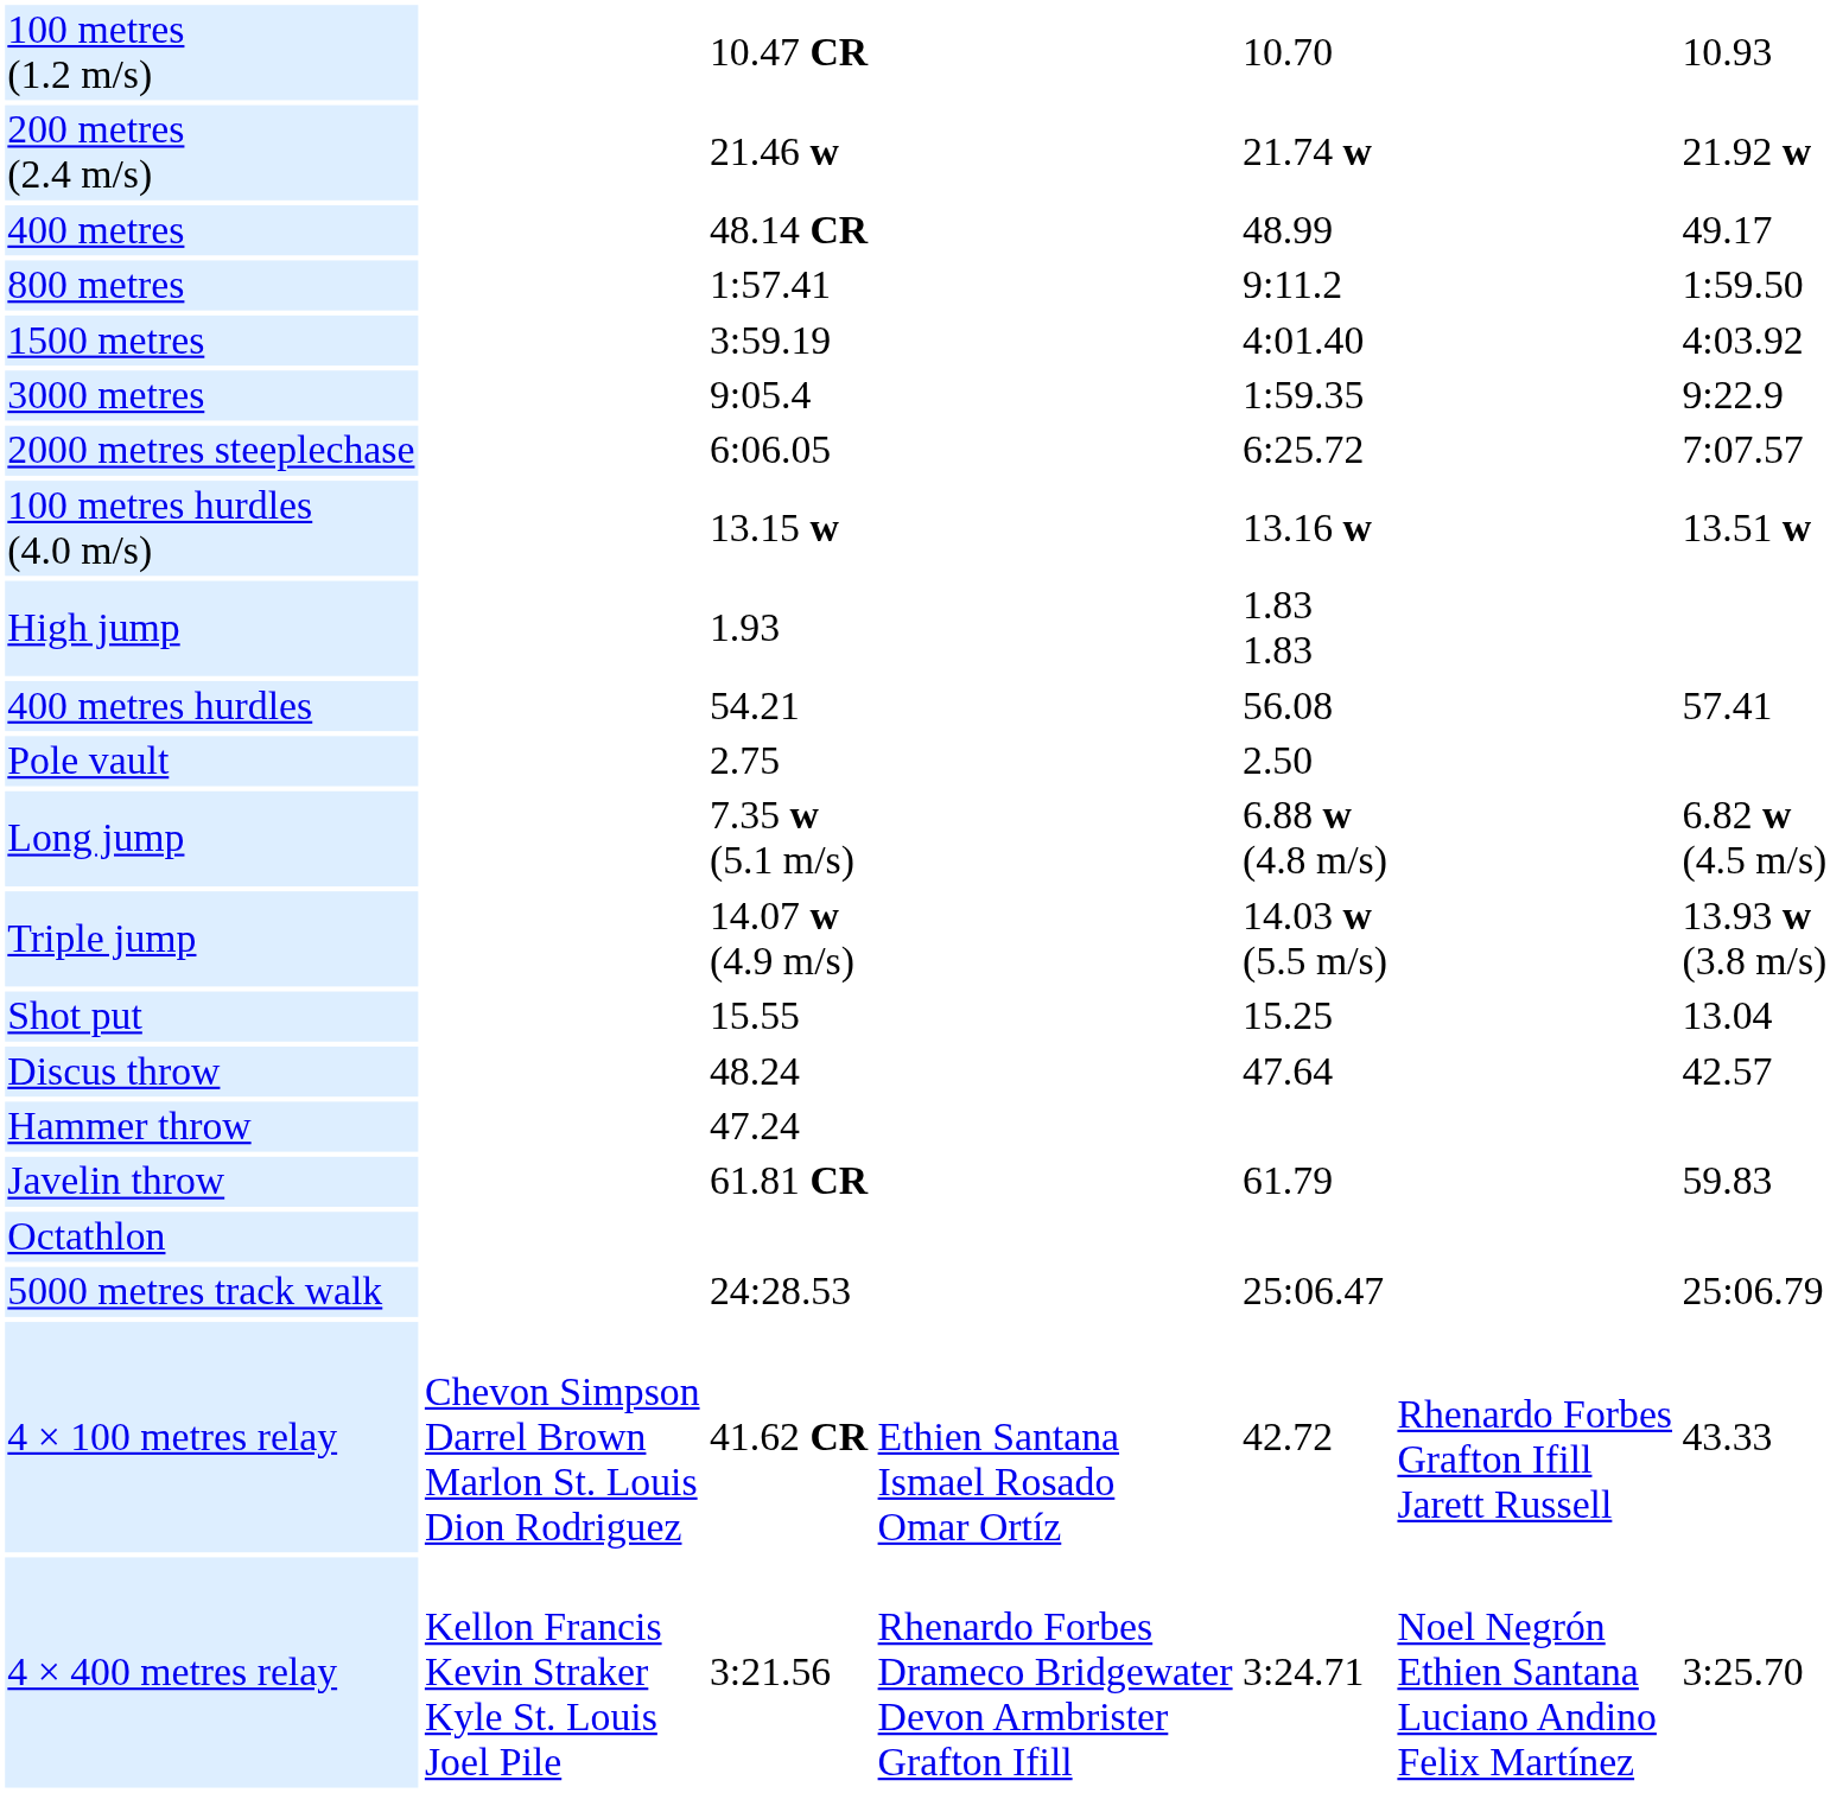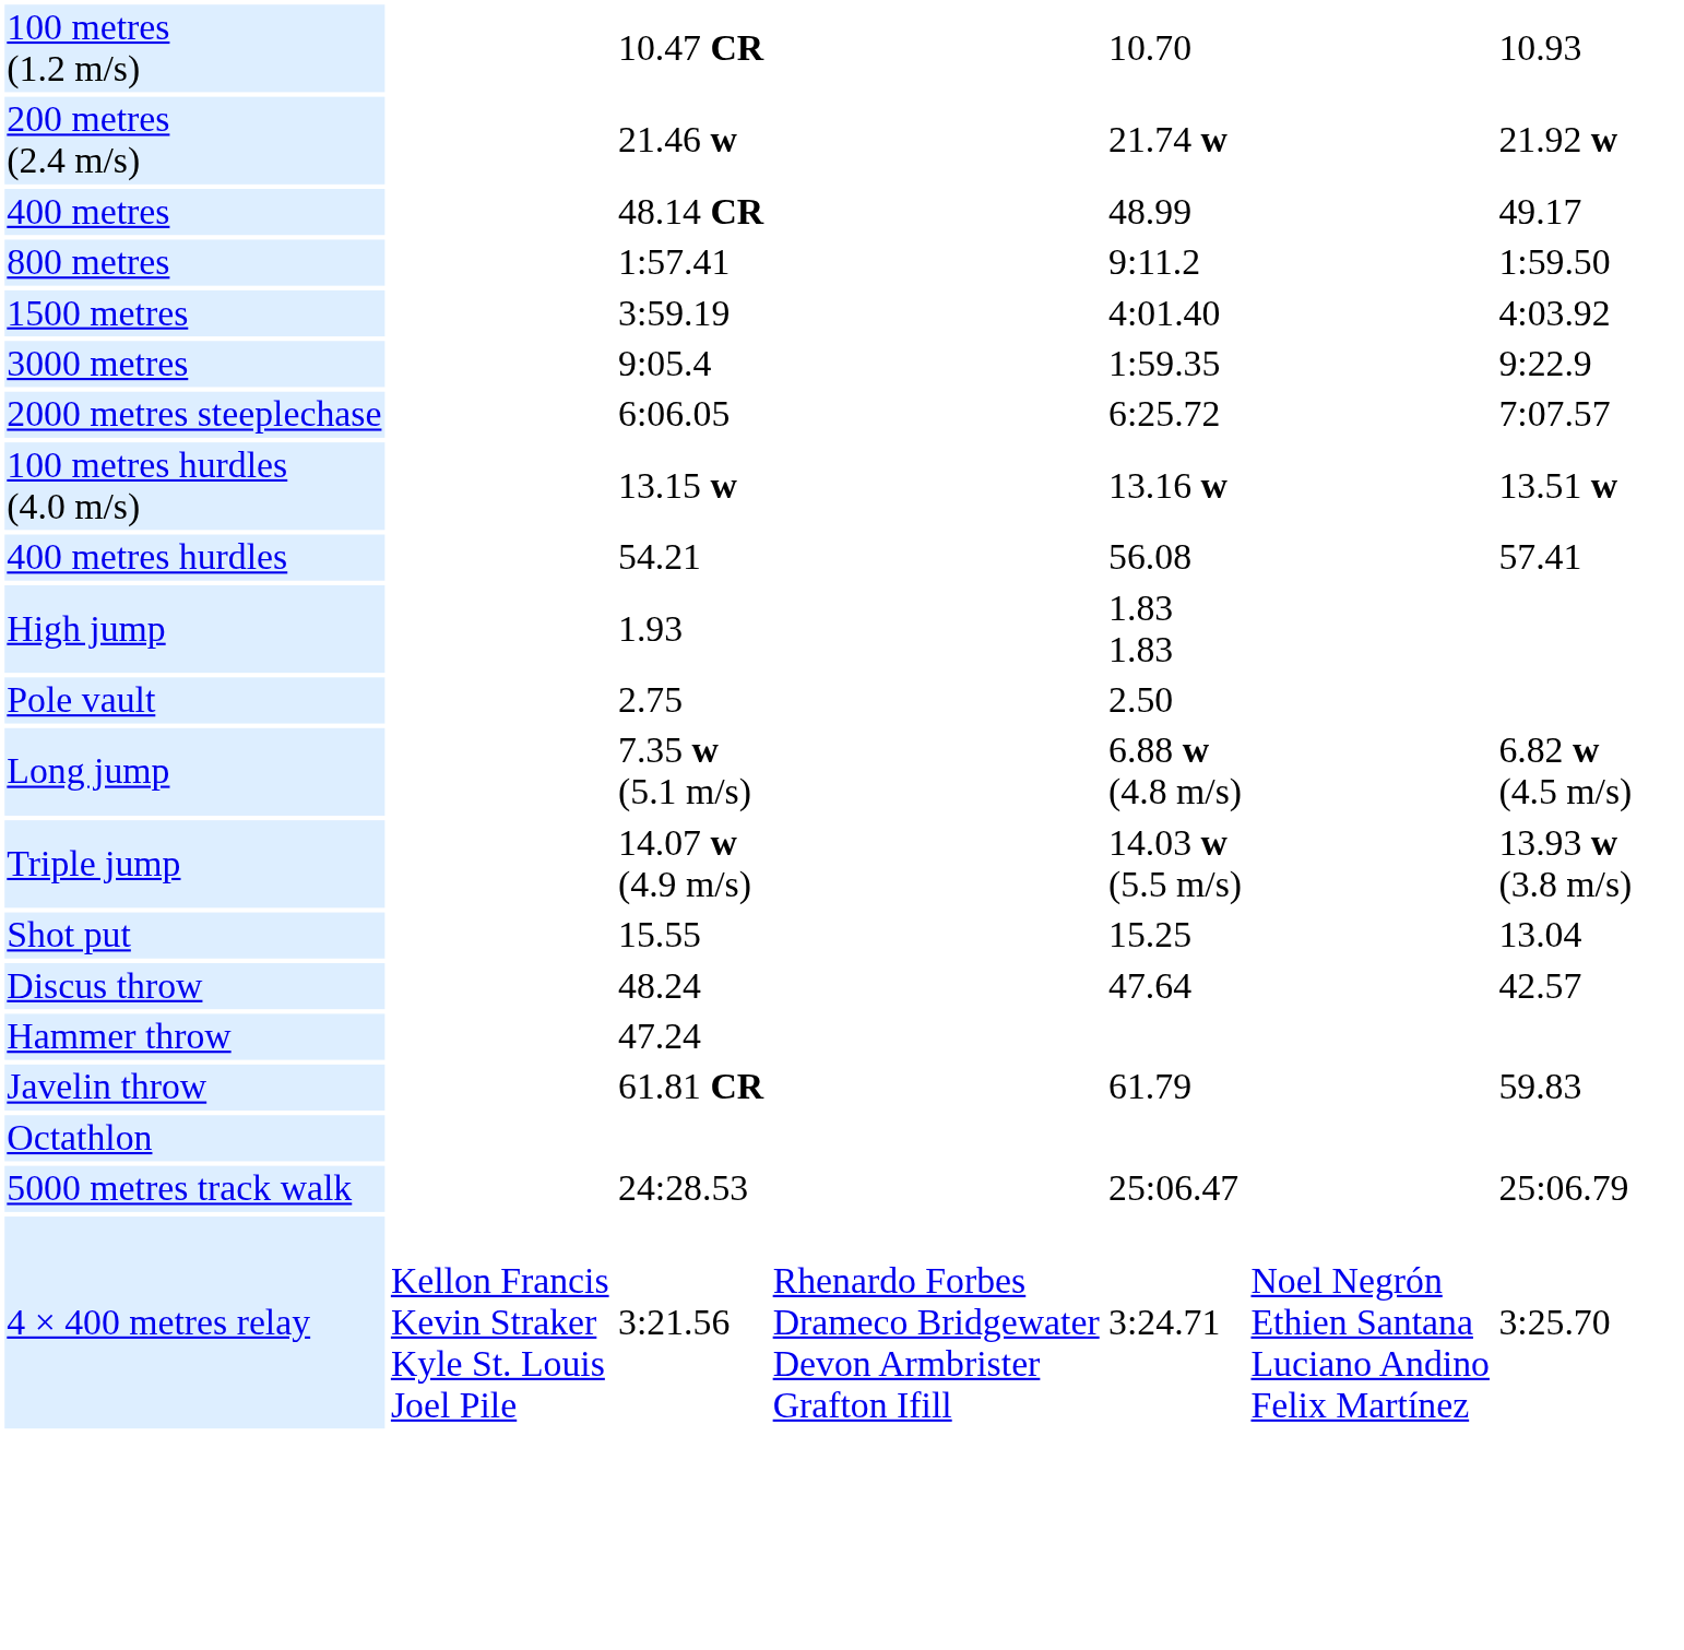 <table>
 <tr>
 <td bgcolor = DDEEFF><a href='#'>100 metres</a> <br> (1.2 m/s)</td>
 <td></td>
 <td>10.47 <strong>CR</strong></td>
 <td></td>
 <td>10.70</td>
 <td></td>
 <td>10.93</td>
 </tr>
 <tr>
 <td bgcolor = DDEEFF><a href='#'>200 metres</a> <br> (2.4 m/s)</td>
 <td></td>
 <td>21.46 <strong>w</strong></td>
 <td></td>
 <td>21.74 <strong>w</strong></td>
 <td></td>
 <td>21.92 <strong>w</strong></td>
 </tr>
 <tr>
 <td bgcolor = DDEEFF><a href='#'>400 metres</a></td>
 <td></td>
 <td>48.14 <strong>CR</strong></td>
 <td></td>
 <td>48.99</td>
 <td></td>
 <td>49.17</td>
 </tr>
 <tr>
 <td bgcolor = DDEEFF><a href='#'>800 metres</a></td>
 <td></td>
 <td>1:57.41</td>
 <td></td>
 <td>9:11.2</td>
 <td></td>
 <td>1:59.50</td>
 </tr>
 <tr>
 <td bgcolor = DDEEFF><a href='#'>1500 metres</a></td>
 <td></td>
 <td>3:59.19</td>
 <td></td>
 <td>4:01.40</td>
 <td></td>
 <td>4:03.92</td>
 </tr>
 <tr>
 <td bgcolor = DDEEFF><a href='#'>3000 metres</a></td>
 <td></td>
 <td>9:05.4</td>
 <td></td>
 <td>1:59.35</td>
 <td></td>
 <td>9:22.9</td>
 </tr>
 <tr>
 <td bgcolor = DDEEFF><a href='#'>2000 metres steeplechase</a></td>
 <td></td>
 <td>6:06.05</td>
 <td></td>
 <td>6:25.72</td>
 <td></td>
 <td>7:07.57</td>
 </tr>
 <tr>
 <td bgcolor = DDEEFF><a href='#'>100 metres hurdles</a> <br> (4.0 m/s)</td>
 <td></td>
 <td>13.15 <strong>w</strong></td>
 <td></td>
 <td>13.16 <strong>w</strong></td>
 <td></td>
 <td>13.51 <strong>w</strong></td>
 </tr>
 <tr>
+<td bgcolor = DDEEFF><a href='#'>400 metres hurdles</a></td>
+<td></td>
+<td>54.21</td>
+<td></td>
+<td>56.08</td>
+<td></td>
+<td>57.41</td>
+</tr>
+<tr>
 <td bgcolor = DDEEFF><a href='#'>High jump</a></td>
 <td></td>
 <td>1.93</td>
 <td> <br> </td>
 <td>1.83 <br> 1.83</td>
 <td></td>
 <td></td>
-</tr>
-<tr>
-<td bgcolor = DDEEFF><a href='#'>400 metres hurdles</a></td>
-<td></td>
-<td>54.21</td>
-<td></td>
-<td>56.08</td>
-<td></td>
-<td>57.41</td>
 </tr>
 <tr>
 <td bgcolor = DDEEFF><a href='#'>Pole vault</a></td>
 <td></td>
 <td>2.75</td>
 <td></td>
 <td>2.50</td>
 <td></td>
 <td></td>
 </tr>
 <tr>
 <td bgcolor = DDEEFF><a href='#'>Long jump</a></td>
 <td></td>
 <td>7.35 <strong>w</strong> <br> (5.1 m/s)</td>
 <td></td>
 <td>6.88 <strong>w</strong> <br> (4.8 m/s)</td>
 <td></td>
 <td>6.82 <strong>w</strong> <br> (4.5 m/s)</td>
 </tr>
 <tr>
 <td bgcolor = DDEEFF><a href='#'>Triple jump</a></td>
 <td></td>
 <td>14.07 <strong>w</strong> <br> (4.9 m/s)</td>
 <td></td>
 <td>14.03 <strong>w</strong> <br> (5.5 m/s)</td>
 <td></td>
 <td>13.93 <strong>w</strong> <br> (3.8 m/s)</td>
 </tr>
 <tr>
 <td bgcolor = DDEEFF><a href='#'>Shot put</a></td>
 <td></td>
 <td>15.55</td>
 <td></td>
 <td>15.25</td>
 <td></td>
 <td>13.04</td>
 </tr>
 <tr>
 <td bgcolor = DDEEFF><a href='#'>Discus throw</a></td>
 <td></td>
 <td>48.24</td>
 <td></td>
 <td>47.64</td>
 <td></td>
 <td>42.57</td>
 </tr>
 <tr>
 <td bgcolor = DDEEFF><a href='#'>Hammer throw</a></td>
 <td></td>
 <td>47.24</td>
 <td></td>
 <td></td>
 <td></td>
 <td></td>
 </tr>
 <tr>
 <td bgcolor = DDEEFF><a href='#'>Javelin throw</a></td>
 <td></td>
 <td>61.81 <strong>CR</strong></td>
 <td></td>
 <td>61.79</td>
 <td></td>
 <td>59.83</td>
 </tr>
 <tr>
 <td bgcolor = DDEEFF><a href='#'>Octathlon</a></td>
 <td></td>
 <td></td>
 <td></td>
 <td></td>
 <td></td>
 <td></td>
 </tr>
 <tr>
 <td bgcolor = DDEEFF><a href='#'>5000 metres track walk</a></td>
 <td></td>
 <td>24:28.53</td>
 <td></td>
 <td>25:06.47</td>
 <td></td>
 <td>25:06.79</td>
 </tr>
 <tr>
-<td bgcolor = DDEEFF><a href='#'>4 × 100 metres relay</a></td>
-<td> <br><a href='#'>Chevon Simpson</a> <br><a href='#'>Darrel Brown</a> <br><a href='#'>Marlon St. Louis</a> <br><a href='#'>Dion Rodriguez</a></td>
-<td>41.62 <strong>CR</strong></td>
-<td> <br> <br><a href='#'>Ethien Santana</a> <br><a href='#'>Ismael Rosado</a> <br><a href='#'>Omar Ortíz</a></td>
-<td>42.72</td>
-<td> <br><a href='#'>Rhenardo Forbes</a> <br><a href='#'>Grafton Ifill</a> <br><a href='#'>Jarett Russell</a> <br></td>
-<td>43.33</td>
-</tr>
-<tr>
 <td bgcolor = DDEEFF><a href='#'>4 × 400 metres relay</a></td>
 <td> <br><a href='#'>Kellon Francis</a> <br><a href='#'>Kevin Straker</a> <br><a href='#'>Kyle St. Louis</a> <br><a href='#'>Joel Pile</a></td>
 <td>3:21.56</td>
 <td> <br><a href='#'>Rhenardo Forbes</a> <br><a href='#'>Drameco Bridgewater</a> <br><a href='#'>Devon Armbrister</a> <br><a href='#'>Grafton Ifill</a></td>
 <td>3:24.71</td>
 <td> <br><a href='#'>Noel Negrón</a> <br><a href='#'>Ethien Santana</a> <br><a href='#'>Luciano Andino</a> <br><a href='#'>Felix Martínez</a></td>
 <td>3:25.70</td>
 </tr>
 </table>
